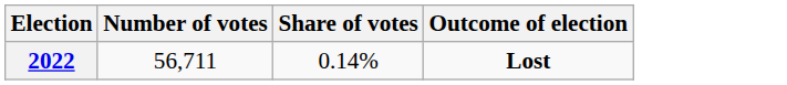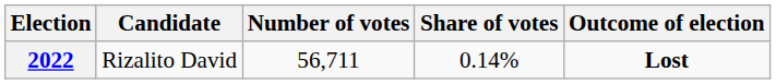 <table class="sortable wikitable" style="text-align:center">
 <tr>
 <th>Election</th>
+<th>Candidate</th>
 <th>Number of votes</th>
 <th>Share of votes</th>
 <th>Outcome of election</th>
 </tr>
 <tr>
 <th><a href='#'>2022</a></th>
+<td>Rizalito David</td>
 <td>56,711</td>
 <td>0.14%</td>
 <td><strong>Lost</strong></td>
 </tr>
 </table>
